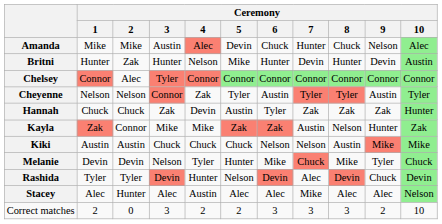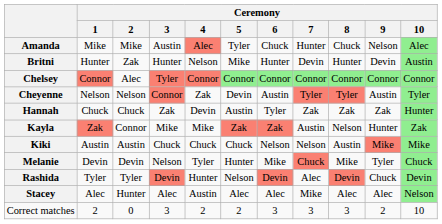 <table class="wikitable" style="text-align:center;">
 <tr>
 <th rowspan="2"></th>
 <th colspan="14" style="text-align:center;">Ceremony</th>
 </tr>
 <tr>
 <th>1</th>
 <th>2</th>
 <th>3</th>
 <th>4</th>
 <th>5</th>
 <th>6</th>
 <th>7</th>
 <th>8</th>
 <th>9</th>
 <th>10</th>
 </tr>
 <tr>
 <th>Amanda</th>
 <td>Mike</td>
 <td>Mike</td>
 <td>Austin</td>
 <td style="background:salmon">Alec</td>
-<td>Devin</td>
+<td>Tyler</td>
 <td>Chuck</td>
 <td>Hunter</td>
 <td>Chuck</td>
 <td>Nelson</td>
 <td style="background:lightgreen">Alec</td>
 </tr>
 <tr>
 <th>Britni</th>
 <td>Hunter</td>
 <td>Zak</td>
 <td>Hunter</td>
 <td>Nelson</td>
 <td>Mike</td>
 <td>Hunter</td>
 <td>Devin</td>
 <td>Hunter</td>
 <td>Devin</td>
 <td style="background:lightgreen">Austin</td>
 </tr>
 <tr>
 <th>Chelsey</th>
 <td style="background:salmon">Connor</td>
 <td>Alec</td>
 <td style="background:salmon">Tyler</td>
 <td style="background:salmon">Connor</td>
 <td style="background:lightgreen">Connor</td>
 <td style="background:lightgreen">Connor</td>
 <td style="background:lightgreen">Connor</td>
 <td style="background:lightgreen">Connor</td>
 <td style="background:lightgreen">Connor</td>
 <td style="background:lightgreen">Connor</td>
 </tr>
 <tr>
 <th>Cheyenne</th>
 <td>Nelson</td>
 <td>Nelson</td>
 <td style="background:salmon">Connor</td>
 <td>Zak</td>
-<td>Tyler</td>
+<td>Devin</td>
 <td>Austin</td>
 <td style="background:salmon">Tyler</td>
 <td style="background:salmon">Tyler</td>
 <td>Austin</td>
 <td style="background:lightgreen">Tyler</td>
 </tr>
 <tr>
 <th>Hannah</th>
 <td>Chuck</td>
 <td>Chuck</td>
 <td>Zak</td>
 <td>Devin</td>
 <td>Austin</td>
 <td>Tyler</td>
 <td>Zak</td>
 <td>Zak</td>
 <td>Zak</td>
 <td style="background:lightgreen">Hunter</td>
 </tr>
 <tr>
 <th>Kayla</th>
 <td style="background:salmon">Zak</td>
 <td>Connor</td>
 <td>Mike</td>
 <td>Mike</td>
 <td style="background:salmon">Zak</td>
 <td style="background:salmon">Zak</td>
 <td>Austin</td>
 <td>Nelson</td>
 <td>Hunter</td>
 <td style="background:lightgreen">Zak</td>
 </tr>
 <tr>
 <th>Kiki</th>
 <td>Austin</td>
 <td>Austin</td>
 <td>Chuck</td>
 <td>Chuck</td>
 <td>Chuck</td>
 <td>Nelson</td>
 <td>Nelson</td>
 <td>Austin</td>
 <td style="background:salmon">Mike</td>
 <td style="background:lightgreen">Mike</td>
 </tr>
 <tr>
 <th>Melanie</th>
 <td>Devin</td>
 <td>Devin</td>
 <td>Nelson</td>
 <td>Tyler</td>
 <td>Hunter</td>
 <td>Mike</td>
 <td style="background:salmon">Chuck</td>
 <td>Mike</td>
 <td>Tyler</td>
 <td style="background:lightgreen">Chuck</td>
 </tr>
 <tr>
 <th>Rashida</th>
 <td>Tyler</td>
 <td>Tyler</td>
 <td style="background:salmon">Devin</td>
 <td>Hunter</td>
 <td>Nelson</td>
 <td style="background:salmon">Devin</td>
 <td>Alec</td>
 <td style="background:salmon">Devin</td>
 <td>Chuck</td>
 <td style="background:lightgreen">Devin</td>
 </tr>
 <tr>
 <th>Stacey</th>
 <td>Alec</td>
 <td>Hunter</td>
 <td>Alec</td>
 <td>Austin</td>
 <td>Alec</td>
 <td>Alec</td>
 <td>Mike</td>
 <td>Alec</td>
 <td>Alec</td>
 <td style="background:lightgreen">Nelson</td>
 </tr>
 <tr>
 <td>Correct matches</td>
 <td>2</td>
 <td>0</td>
 <td>3</td>
 <td>2</td>
 <td>2</td>
 <td>3</td>
 <td>3</td>
 <td>3</td>
 <td>2</td>
 <td>10</td>
 </tr>
 </table>
